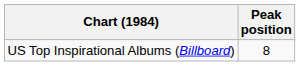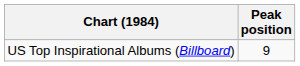 <table class="wikitable">
 <tr>
 <th>Chart (1984)</th>
 <th>Peak<br>position</th>
 </tr>
 <tr>
 <td>US Top Inspirational Albums (<em><a href='#'>Billboard</a></em>)</td>
-<td style="text-align:center;">8</td>
+<td style="text-align:center;">9</td>
 </tr>
 </table>
